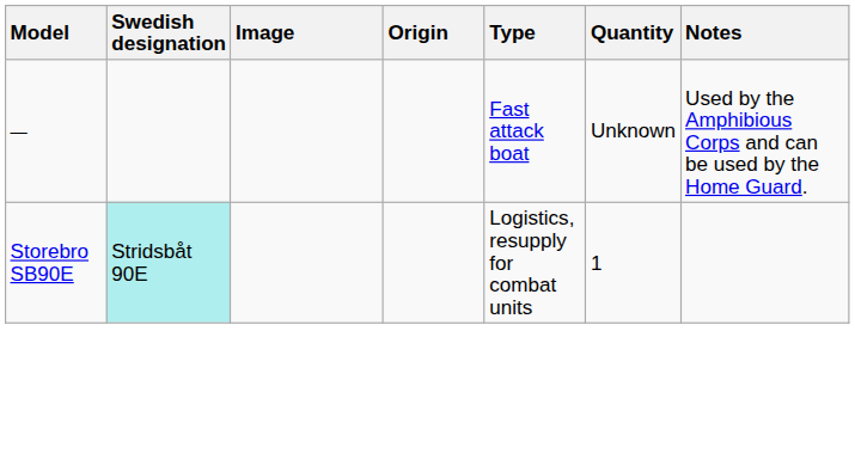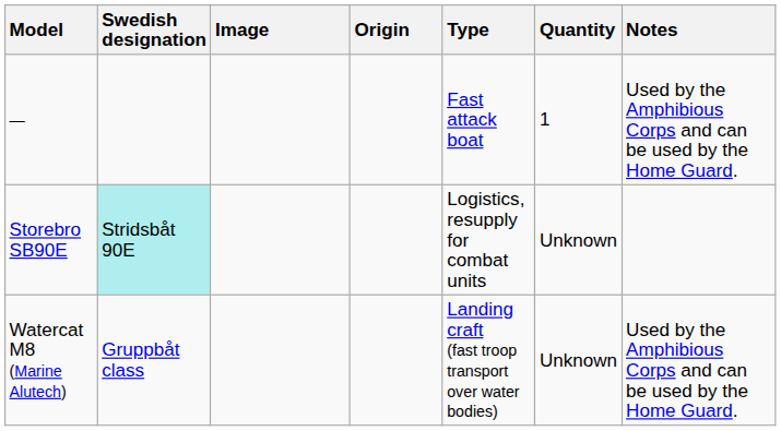 <table class="wikitable" style="font-size: 92%;">
 <tr>
 <th style="text-align: left; width:12%;">Model</th>
 <th style="text-align: left; width:14%;">Swedish designation</th>
 <th style="text-align: left">Image</th>
 <th style="text-align: left; width:12%;">Origin</th>
 <th style="text-align: left; width:12%;">Type</th>
 <th style="text-align: left; width:7%;">Quantity</th>
 <th style="text-align: left; width:20%;">Notes</th>
 </tr>
 <tr>
 <td><small>—</small></td>
 <td></td>
 <td></td>
 <td></td>
 <td><a href='#'>Fast attack boat</a></td>
-<td>Unknown</td>
+<td>1</td>
 <td><br>Used by the <a href='#'>Amphibious Corps</a> and can be used by the <a href='#'>Home Guard</a>.</td>
 </tr>
 <tr>
 <td><a href='#'>Storebro SB90E</a></td>
 <td style="background: paleturquoise;">Stridsbåt 90E</td>
 <td></td>
 <td></td>
 <td>Logistics, resupply for combat units</td>
-<td>1</td>
+<td>Unknown</td>
 <td></td>
 </tr>
+<tr>
+<td>Watercat M8<br><small>(<a href='#'>Marine Alutech</a>)</small></td>
+<td><a href='#'>Gruppbåt class</a></td>
+<td></td>
+<td></td>
+<td><a href='#'>Landing craft</a><br><small>(fast troop transport over water bodies)</small></td>
+<td>Unknown</td>
+<td><br>Used by the <a href='#'>Amphibious Corps</a> and can be used by the <a href='#'>Home Guard</a>.</td>
+</tr>
 </table>
